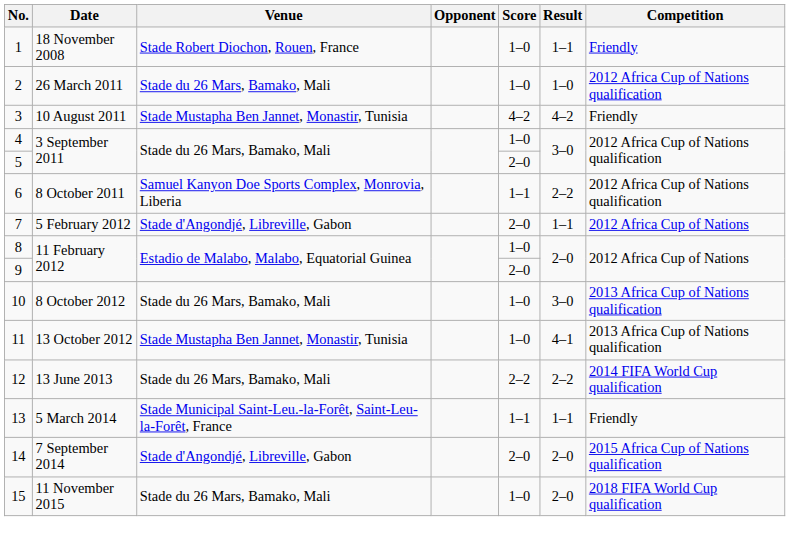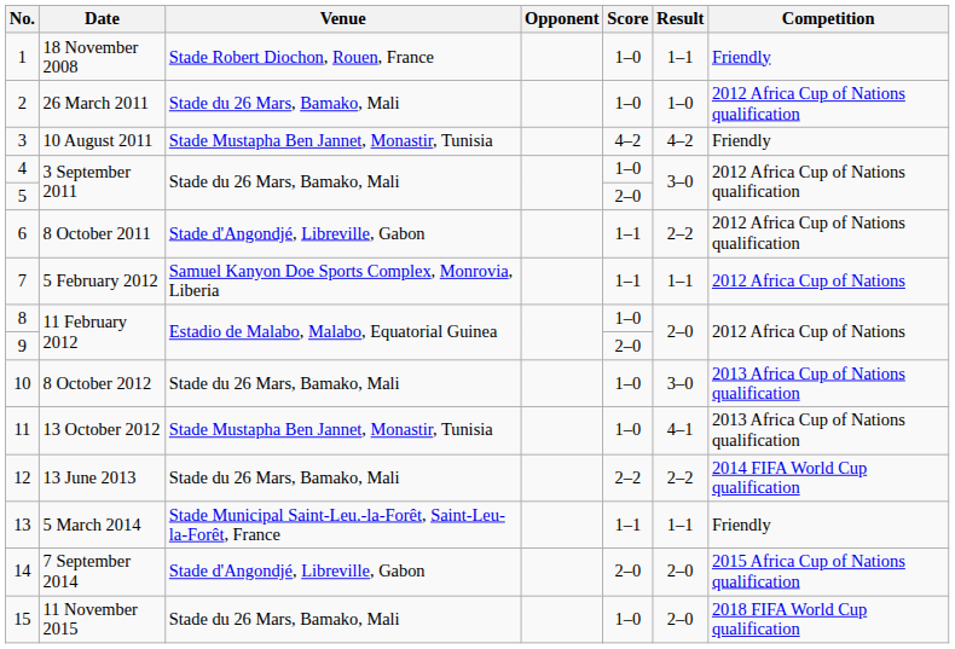 <table class="wikitable sortable">
 <tr>
 <th scope="col">No.</th>
 <th scope="col">Date</th>
 <th scope="col">Venue</th>
 <th scope="col">Opponent</th>
 <th scope="col">Score</th>
 <th scope="col">Result</th>
 <th scope="col">Competition</th>
 </tr>
 <tr>
 <td align="center">1</td>
 <td>18 November 2008</td>
 <td><a href='#'>Stade Robert Diochon</a>, <a href='#'>Rouen</a>, France</td>
 <td></td>
 <td align="center">1–0</td>
 <td align="center">1–1</td>
 <td><a href='#'>Friendly</a></td>
 </tr>
 <tr>
 <td align="center">2</td>
 <td>26 March 2011</td>
 <td><a href='#'>Stade du 26 Mars</a>, <a href='#'>Bamako</a>, Mali</td>
 <td></td>
 <td align="center">1–0</td>
 <td align="center">1–0</td>
 <td><a href='#'>2012 Africa Cup of Nations qualification</a></td>
 </tr>
 <tr>
 <td align="center">3</td>
 <td>10 August 2011</td>
 <td><a href='#'>Stade Mustapha Ben Jannet</a>, <a href='#'>Monastir</a>, Tunisia</td>
 <td></td>
 <td align="center">4–2</td>
 <td align="center">4–2</td>
 <td>Friendly</td>
 </tr>
 <tr>
 <td align="center">4</td>
 <td rowspan="2">3 September 2011</td>
 <td rowspan="2">Stade du 26 Mars, Bamako, Mali</td>
 <td rowspan="2"></td>
 <td align="center">1–0</td>
 <td rowspan="2" style="text-align:center">3–0</td>
 <td rowspan="2">2012 Africa Cup of Nations qualification</td>
 </tr>
 <tr>
 <td align="center">5</td>
 <td align="center">2–0</td>
 </tr>
 <tr>
 <td align="center">6</td>
 <td>8 October 2011</td>
-<td><a href='#'>Samuel Kanyon Doe Sports Complex</a>, <a href='#'>Monrovia</a>, Liberia</td>
+<td><a href='#'>Stade d'Angondjé</a>, <a href='#'>Libreville</a>, Gabon</td>
 <td></td>
 <td align="center">1–1</td>
 <td align="center">2–2</td>
 <td>2012 Africa Cup of Nations qualification</td>
 </tr>
 <tr>
 <td align="center">7</td>
 <td>5 February 2012</td>
-<td><a href='#'>Stade d'Angondjé</a>, <a href='#'>Libreville</a>, Gabon</td>
+<td><a href='#'>Samuel Kanyon Doe Sports Complex</a>, <a href='#'>Monrovia</a>, Liberia</td>
 <td></td>
-<td align="center">2–0</td>
+<td align="center">1–1</td>
 <td align="center">1–1</td>
 <td><a href='#'>2012 Africa Cup of Nations</a></td>
 </tr>
 <tr>
 <td align="center">8</td>
 <td rowspan="2">11 February 2012</td>
 <td rowspan="2"><a href='#'>Estadio de Malabo</a>, <a href='#'>Malabo</a>, Equatorial Guinea</td>
 <td rowspan="2"></td>
 <td align="center">1–0</td>
 <td rowspan="2" style="text-align:center">2–0</td>
 <td rowspan="2">2012 Africa Cup of Nations</td>
 </tr>
 <tr>
 <td align="center">9</td>
 <td align="center">2–0</td>
 </tr>
 <tr>
 <td align="center">10</td>
 <td>8 October 2012</td>
 <td>Stade du 26 Mars, Bamako, Mali</td>
 <td></td>
 <td align="center">1–0</td>
 <td align="center">3–0</td>
 <td><a href='#'>2013 Africa Cup of Nations qualification</a></td>
 </tr>
 <tr>
 <td align="center">11</td>
 <td>13 October 2012</td>
 <td><a href='#'>Stade Mustapha Ben Jannet</a>, <a href='#'>Monastir</a>, Tunisia</td>
 <td></td>
 <td align="center">1–0</td>
 <td align="center">4–1</td>
 <td>2013 Africa Cup of Nations qualification</td>
 </tr>
 <tr>
 <td align="center">12</td>
 <td>13 June 2013</td>
 <td>Stade du 26 Mars, Bamako, Mali</td>
 <td></td>
 <td align="center">2–2</td>
 <td align="center">2–2</td>
 <td><a href='#'>2014 FIFA World Cup qualification</a></td>
 </tr>
 <tr>
 <td align="center">13</td>
 <td>5 March 2014</td>
 <td><a href='#'>Stade Municipal Saint-Leu.-la-Forêt</a>, <a href='#'>Saint-Leu-la-Forêt</a>, France</td>
 <td></td>
 <td align="center">1–1</td>
 <td align="center">1–1</td>
 <td>Friendly</td>
 </tr>
 <tr>
 <td align="center">14</td>
 <td>7 September 2014</td>
 <td><a href='#'>Stade d'Angondjé</a>, <a href='#'>Libreville</a>, Gabon</td>
 <td></td>
 <td align="center">2–0</td>
 <td align="center">2–0</td>
 <td><a href='#'>2015 Africa Cup of Nations qualification</a></td>
 </tr>
 <tr>
 <td align="center">15</td>
 <td>11 November 2015</td>
 <td>Stade du 26 Mars, Bamako, Mali</td>
 <td></td>
 <td align="center">1–0</td>
 <td align="center">2–0</td>
 <td><a href='#'>2018 FIFA World Cup qualification</a></td>
 </tr>
 </table>
